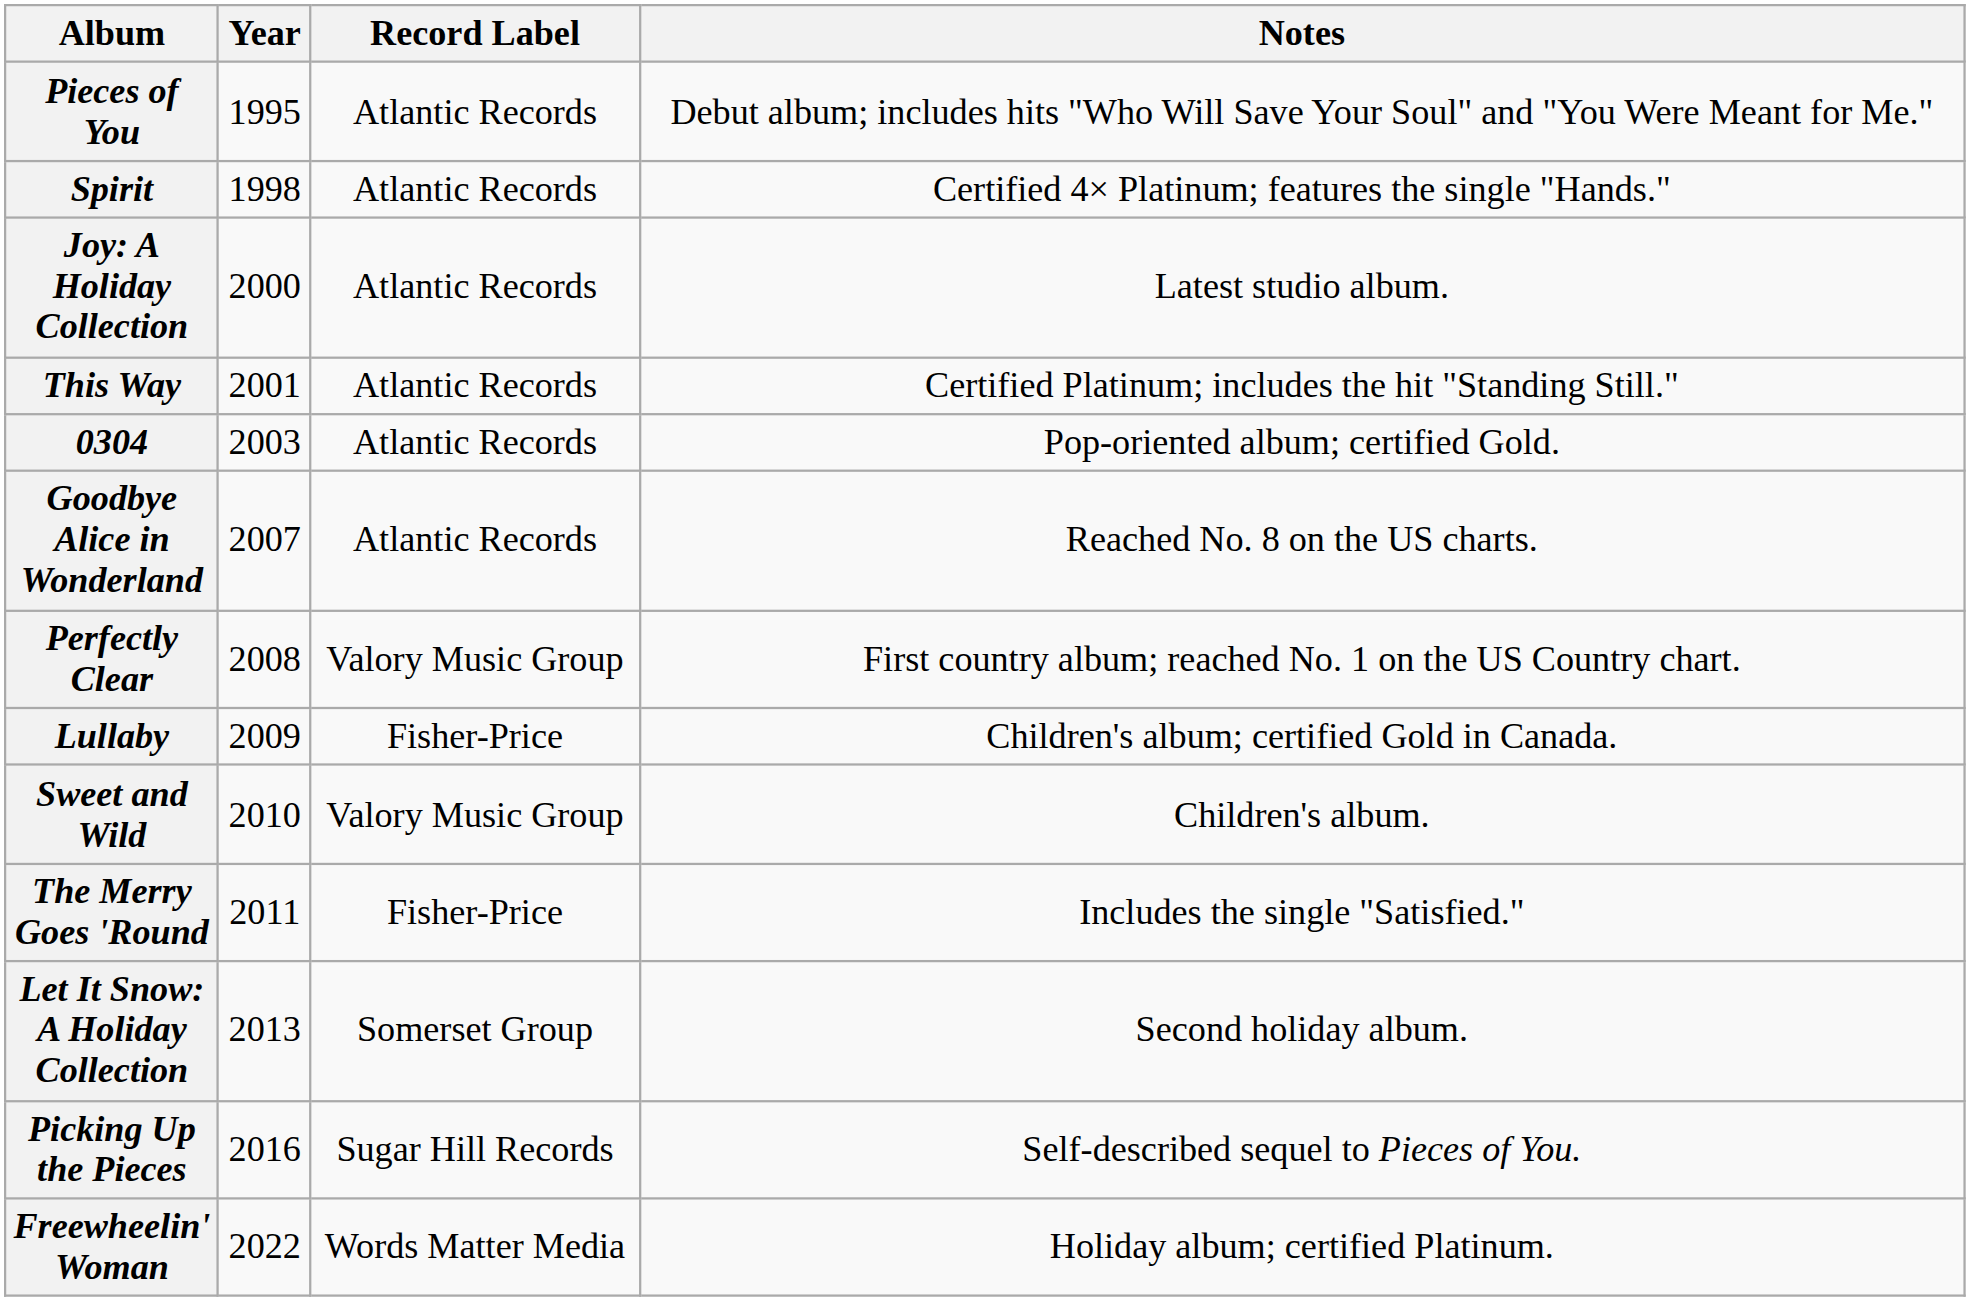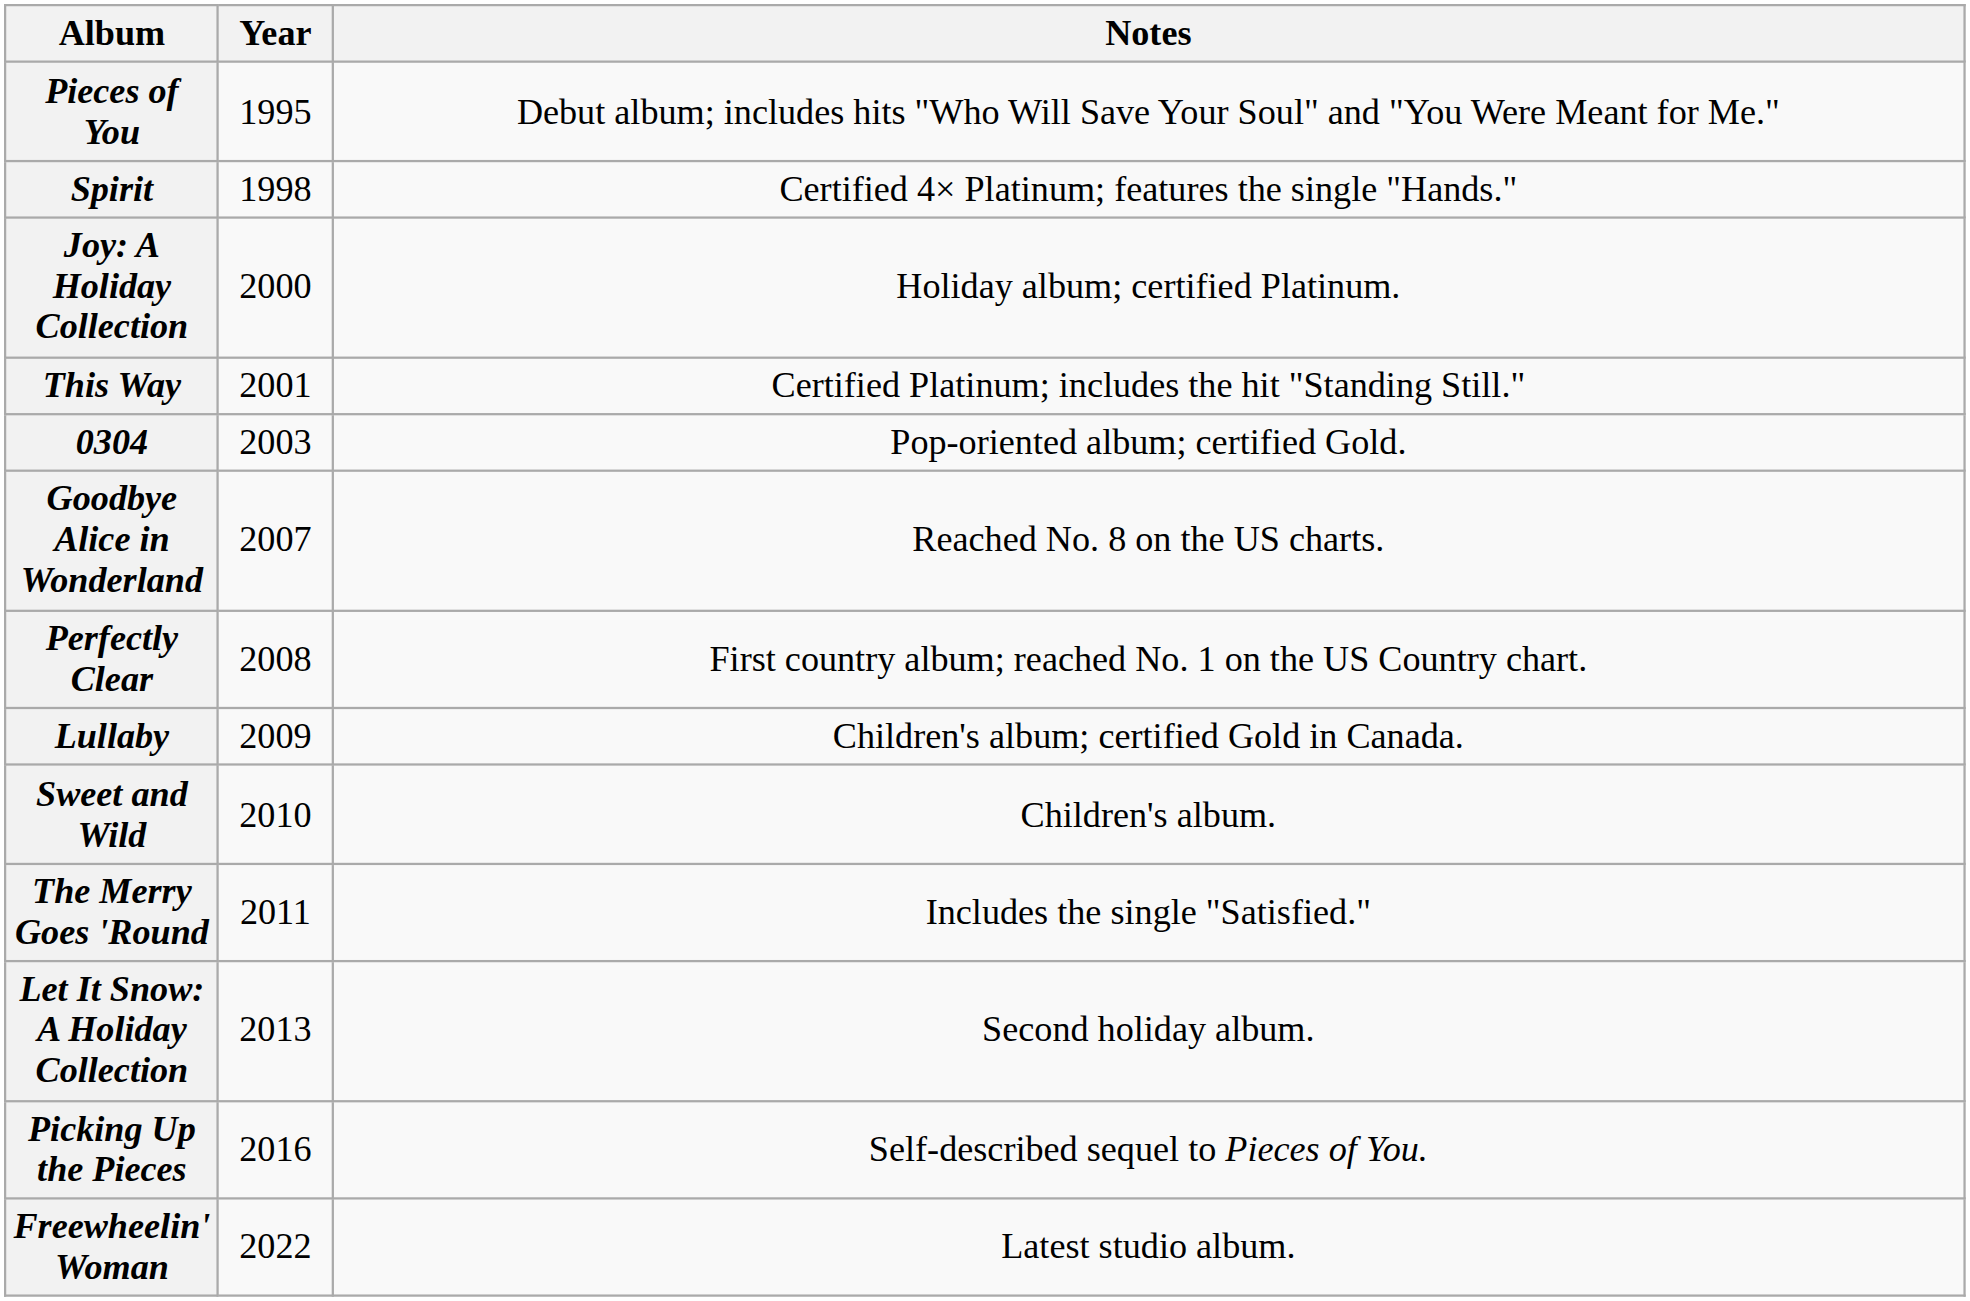 <table class="wikitable plainrowheaders unsortable" style="text-align:center">
 <tr>
 <th style="width:5%;">Album</th>
 <th>Year</th>
-<th>Record Label</th>
 <th>Notes</th>
 </tr>
 <tr>
 <th scope="row"><em>Pieces of You</em></th>
 <td>1995</td>
-<td>Atlantic Records</td>
 <td>Debut album; includes hits "Who Will Save Your Soul" and "You Were Meant for Me."</td>
 </tr>
 <tr>
 <th scope="row"><em>Spirit</em></th>
 <td>1998</td>
-<td>Atlantic Records</td>
 <td>Certified 4× Platinum; features the single "Hands."</td>
 </tr>
 <tr>
 <th scope="row"><em>Joy: A Holiday Collection</em></th>
 <td>2000</td>
-<td>Atlantic Records</td>
-<td>Latest studio album.</td>
+<td>Holiday album; certified Platinum.</td>
 </tr>
 <tr>
 <th scope="row"><em>This Way</em></th>
 <td>2001</td>
-<td>Atlantic Records</td>
 <td>Certified Platinum; includes the hit "Standing Still."</td>
 </tr>
 <tr>
 <th scope="row"><em>0304</em></th>
 <td>2003</td>
-<td>Atlantic Records</td>
 <td>Pop-oriented album; certified Gold.</td>
 </tr>
 <tr>
 <th scope="row"><em>Goodbye Alice in Wonderland</em></th>
 <td>2007</td>
-<td>Atlantic Records</td>
 <td>Reached No. 8 on the US charts.</td>
 </tr>
 <tr>
 <th scope="row"><em>Perfectly Clear</em></th>
 <td>2008</td>
-<td>Valory Music Group</td>
 <td>First country album; reached No. 1 on the US Country chart.</td>
 </tr>
 <tr>
 <th scope="row"><em>Lullaby</em></th>
 <td>2009</td>
-<td>Fisher-Price</td>
 <td>Children's album; certified Gold in Canada.</td>
 </tr>
 <tr>
 <th scope="row"><em>Sweet and Wild</em></th>
 <td>2010</td>
-<td>Valory Music Group</td>
 <td>Children's album.</td>
 </tr>
 <tr>
 <th scope="row"><em>The Merry Goes 'Round</em></th>
 <td>2011</td>
-<td>Fisher-Price</td>
 <td>Includes the single "Satisfied."</td>
 </tr>
 <tr>
 <th scope="row"><em>Let It Snow: A Holiday Collection</em></th>
 <td>2013</td>
-<td>Somerset Group</td>
 <td>Second holiday album.</td>
 </tr>
 <tr>
 <th scope="row"><em>Picking Up the Pieces</em></th>
 <td>2016</td>
-<td>Sugar Hill Records</td>
 <td>Self-described sequel to <em>Pieces of You.</em></td>
 </tr>
 <tr>
 <th scope="row"><em>Freewheelin' Woman</em></th>
 <td>2022</td>
-<td>Words Matter Media</td>
-<td>Holiday album; certified Platinum.</td>
+<td>Latest studio album.</td>
 </tr>
 </table>
